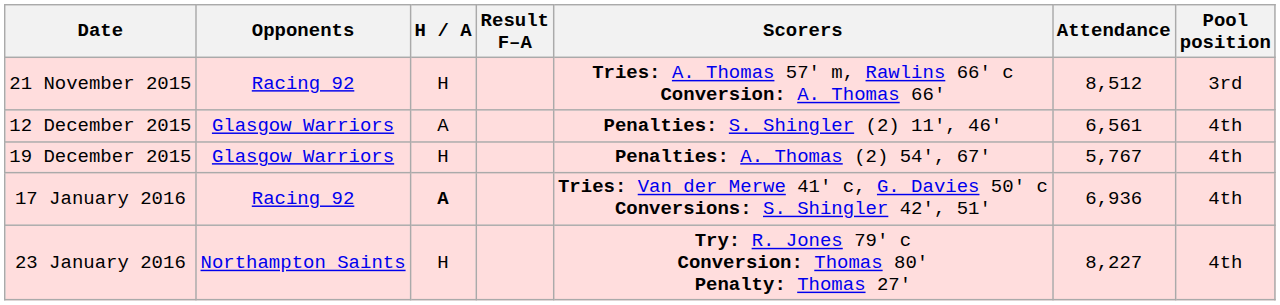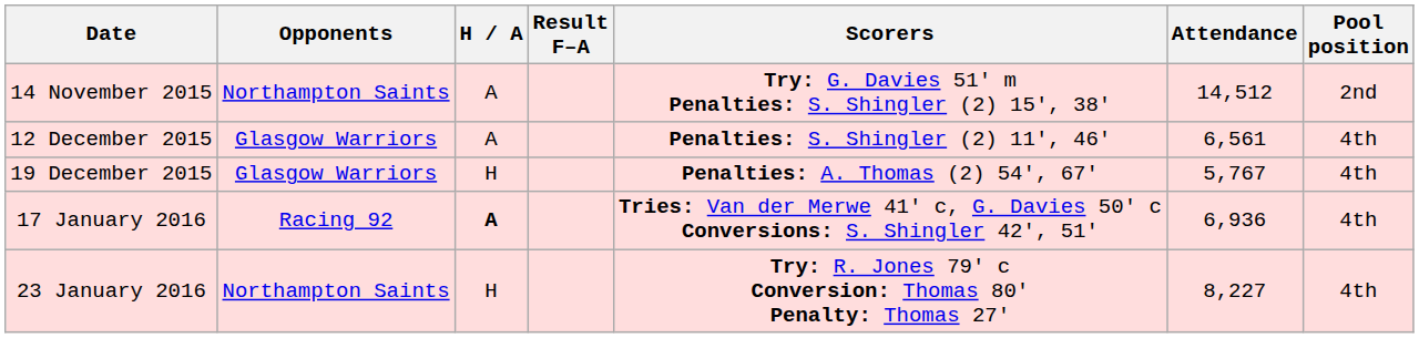 <table class="wikitable" style="text-align:center">
 <tr>
 <th>Date</th>
 <th>Opponents</th>
 <th>H / A</th>
 <th>Result<br>F–A</th>
 <th>Scorers</th>
 <th>Attendance</th>
 <th>Pool<br>position</th>
 </tr>
 <tr bgcolor="ffdddd">
-<td>21 November 2015</td>
-<td><a href='#'>Racing 92</a></td>
-<td>H</td>
+<td>14 November 2015</td>
+<td><a href='#'>Northampton Saints</a></td>
+<td>A</td>
 <td></td>
-<td><strong>Tries:</strong> <a href='#'>A. Thomas</a> 57' m, <a href='#'>Rawlins</a> 66' c<br><strong>Conversion:</strong> <a href='#'>A. Thomas</a> 66'</td>
-<td>8,512</td>
-<td>3rd</td>
+<td><strong>Try:</strong> <a href='#'>G. Davies</a> 51' m<br><strong>Penalties:</strong> <a href='#'>S. Shingler</a> (2) 15', 38'</td>
+<td>14,512</td>
+<td>2nd</td>
 </tr>
 <tr bgcolor="ffdddd">
 <td>12 December 2015</td>
 <td><a href='#'>Glasgow Warriors</a></td>
 <td>A</td>
 <td></td>
 <td><strong>Penalties:</strong> <a href='#'>S. Shingler</a> (2) 11', 46'</td>
 <td>6,561</td>
 <td>4th</td>
 </tr>
 <tr bgcolor="ffdddd">
 <td>19 December 2015</td>
 <td><a href='#'>Glasgow Warriors</a></td>
 <td>H</td>
 <td></td>
 <td><strong>Penalties:</strong> <a href='#'>A. Thomas</a> (2) 54', 67'</td>
 <td>5,767</td>
 <td>4th</td>
 </tr>
 <tr bgcolor="ffdddd">
 <td>17 January 2016</td>
 <td><a href='#'>Racing 92</a></td>
 <td><strong>A</strong></td>
 <td></td>
 <td><strong>Tries:</strong> <a href='#'>Van der Merwe</a> 41' c, <a href='#'>G. Davies</a> 50' c<br><strong>Conversions:</strong> <a href='#'>S. Shingler</a> 42', 51'</td>
 <td>6,936</td>
 <td>4th</td>
 </tr>
 <tr bgcolor="ffdddd">
 <td>23 January 2016</td>
 <td><a href='#'>Northampton Saints</a></td>
 <td>H</td>
 <td></td>
 <td><strong>Try:</strong> <a href='#'>R. Jones</a> 79' c<br><strong>Conversion:</strong> <a href='#'>Thomas</a> 80'<br><strong>Penalty:</strong> <a href='#'>Thomas</a> 27'</td>
 <td>8,227</td>
 <td>4th</td>
 </tr>
 </table>
